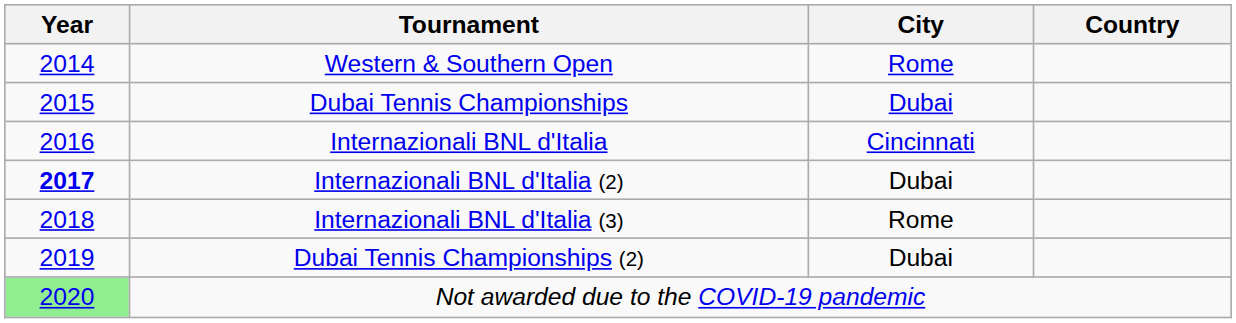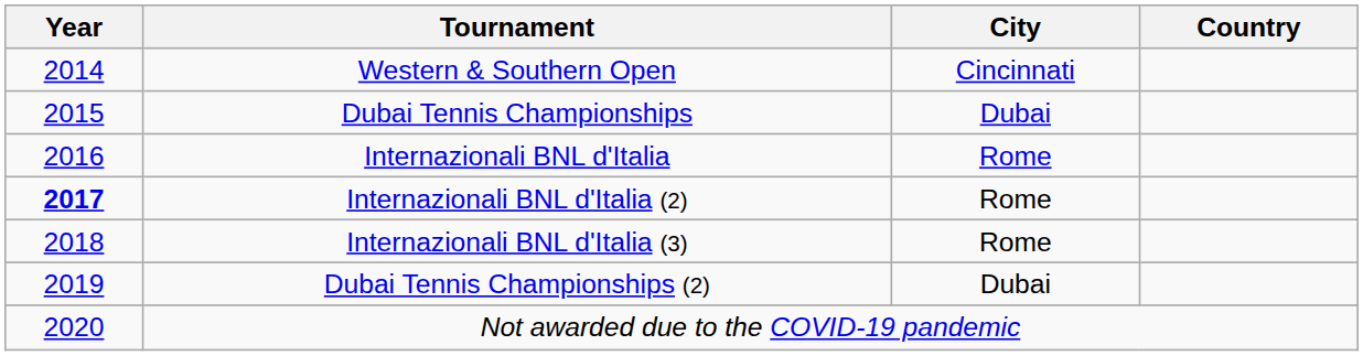 <table class="wikitable" style="width: 60%; text-align:center; font-size:95%">
 <tr>
 <th>Year</th>
 <th>Tournament</th>
 <th>City</th>
 <th>Country</th>
 </tr>
 <tr>
 <td><a href='#'>2014</a></td>
 <td><a href='#'>Western & Southern Open</a></td>
-<td><a href='#'>Rome</a></td>
+<td><a href='#'>Cincinnati</a></td>
 <td></td>
 </tr>
 <tr>
 <td><a href='#'>2015</a></td>
 <td><a href='#'>Dubai Tennis Championships</a></td>
 <td><a href='#'>Dubai</a></td>
 <td></td>
 </tr>
 <tr>
 <td><a href='#'>2016</a></td>
 <td><a href='#'>Internazionali BNL d'Italia</a></td>
-<td><a href='#'>Cincinnati</a></td>
+<td><a href='#'>Rome</a></td>
 <td></td>
 </tr>
 <tr>
 <td><strong><a href='#'>2017</a></strong></td>
 <td><a href='#'>Internazionali BNL d'Italia</a> <small>(2)</small></td>
-<td>Dubai</td>
+<td>Rome</td>
 <td></td>
 </tr>
 <tr>
 <td><a href='#'>2018</a></td>
 <td><a href='#'>Internazionali BNL d'Italia</a> <small>(3)</small></td>
 <td>Rome</td>
 <td></td>
 </tr>
 <tr>
 <td><a href='#'>2019</a></td>
 <td><a href='#'>Dubai Tennis Championships</a> <small>(2)</small></td>
 <td>Dubai</td>
 <td></td>
 </tr>
 <tr>
-<td style="background: lightgreen;"><a href='#'>2020</a></td>
+<td><a href='#'>2020</a></td>
 <td colspan=3 style="text-align:center;"><em>Not awarded due to the <a href='#'>COVID-19 pandemic</a></em></td>
 </tr>
 </table>
